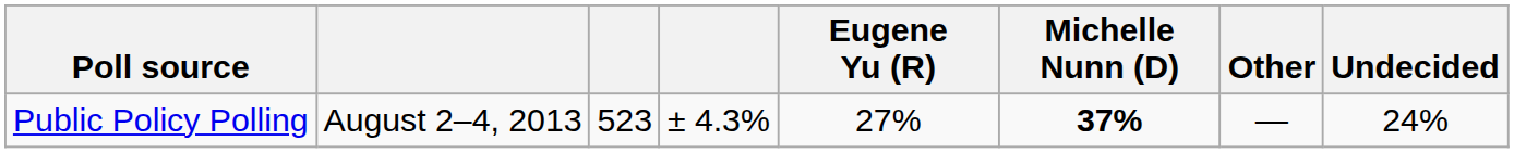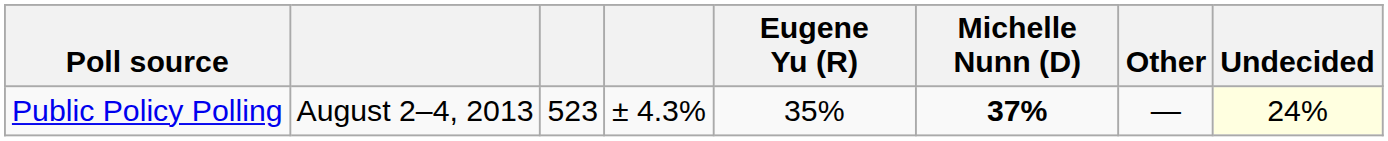 <table class="wikitable" style="text-align:center">
 <tr valign= bottom>
 <th>Poll source</th>
 <th></th>
 <th></th>
 <th></th>
 <th style="width:100px;">Eugene<br>Yu (R)</th>
 <th style="width:100px;">Michelle<br>Nunn (D)</th>
 <th>Other</th>
 <th>Undecided</th>
 </tr>
 <tr>
 <td align=left><a href='#'>Public Policy Polling</a></td>
 <td>August 2–4, 2013</td>
 <td>523</td>
 <td>± 4.3%</td>
-<td>27%</td>
+<td>35%</td>
 <td><strong>37%</strong></td>
 <td>—</td>
-<td>24%</td>
+<td style="background: lightyellow;">24%</td>
 </tr>
 </table>
